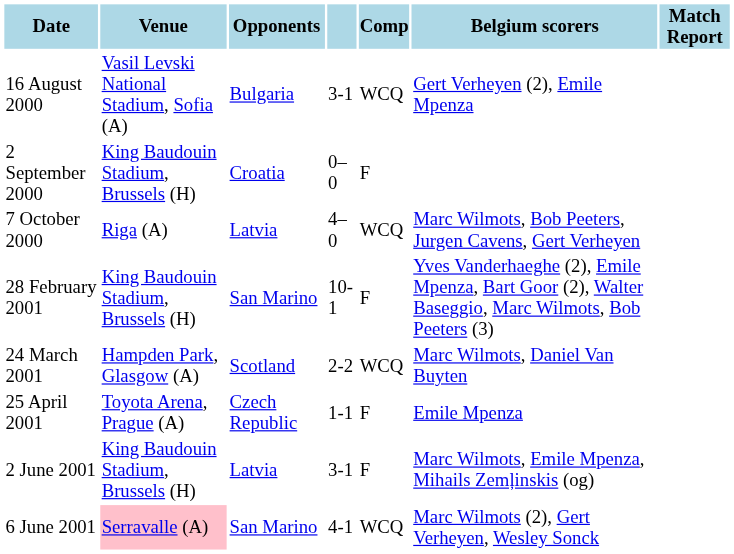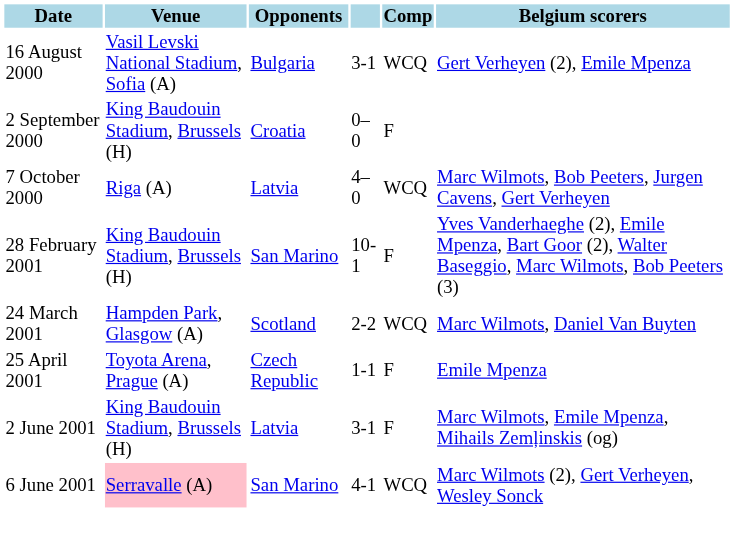 <table>
 <tr>
 <th style="background: lightblue;">Date</th>
 <th style="background: lightblue;">Venue</th>
 <th style="background: lightblue;">Opponents</th>
 <th style="background: lightblue;" align=center></th>
 <th style="background: lightblue;" align=center>Comp</th>
 <th style="background: lightblue;">Belgium scorers</th>
-<th style="background: lightblue;">Match Report</th>
 </tr>
 <tr>
 <td>16 August 2000</td>
 <td><a href='#'>Vasil Levski National Stadium</a>, <a href='#'>Sofia</a> (A)</td>
 <td><a href='#'>Bulgaria</a></td>
 <td>3-1</td>
 <td>WCQ</td>
 <td><a href='#'>Gert Verheyen</a> (2), <a href='#'>Emile Mpenza</a></td>
-<td></td>
 </tr>
 <tr>
 <td>2 September 2000</td>
 <td><a href='#'>King Baudouin Stadium</a>, <a href='#'>Brussels</a> (H)</td>
 <td><a href='#'>Croatia</a></td>
 <td>0–0</td>
 <td>F</td>
-<td></td>
 <td></td>
 </tr>
 <tr>
 <td>7 October 2000</td>
 <td><a href='#'>Riga</a> (A)</td>
 <td><a href='#'>Latvia</a></td>
 <td>4–0</td>
 <td>WCQ</td>
 <td><a href='#'>Marc Wilmots</a>, <a href='#'>Bob Peeters</a>, <a href='#'>Jurgen Cavens</a>, <a href='#'>Gert Verheyen</a></td>
-<td></td>
 </tr>
 <tr>
 <td>28 February 2001</td>
 <td><a href='#'>King Baudouin Stadium</a>, <a href='#'>Brussels</a> (H)</td>
 <td><a href='#'>San Marino</a></td>
 <td>10-1</td>
 <td>F</td>
 <td><a href='#'>Yves Vanderhaeghe</a> (2), <a href='#'>Emile Mpenza</a>, <a href='#'>Bart Goor</a> (2), <a href='#'>Walter Baseggio</a>, <a href='#'>Marc Wilmots</a>, <a href='#'>Bob Peeters</a> (3)</td>
-<td></td>
 </tr>
 <tr>
 <td>24 March 2001</td>
 <td><a href='#'>Hampden Park</a>, <a href='#'>Glasgow</a> (A)</td>
 <td><a href='#'>Scotland</a></td>
 <td>2-2</td>
 <td>WCQ</td>
 <td><a href='#'>Marc Wilmots</a>, <a href='#'>Daniel Van Buyten</a></td>
-<td></td>
 </tr>
 <tr>
 <td>25 April 2001</td>
 <td><a href='#'>Toyota Arena</a>, <a href='#'>Prague</a> (A)</td>
 <td><a href='#'>Czech Republic</a></td>
 <td>1-1</td>
 <td>F</td>
 <td><a href='#'>Emile Mpenza</a></td>
-<td></td>
 </tr>
 <tr>
 <td>2 June 2001</td>
 <td><a href='#'>King Baudouin Stadium</a>, <a href='#'>Brussels</a> (H)</td>
 <td><a href='#'>Latvia</a></td>
 <td>3-1</td>
 <td>F</td>
 <td><a href='#'>Marc Wilmots</a>, <a href='#'>Emile Mpenza</a>, <a href='#'>Mihails Zemļinskis</a> (og)</td>
-<td></td>
 </tr>
 <tr>
 <td>6 June 2001</td>
 <td style="background: pink;"><a href='#'>Serravalle</a> (A)</td>
 <td><a href='#'>San Marino</a></td>
 <td>4-1</td>
 <td>WCQ</td>
 <td><a href='#'>Marc Wilmots</a> (2), <a href='#'>Gert Verheyen</a>, <a href='#'>Wesley Sonck</a></td>
-<td></td>
 </tr>
 </table>
